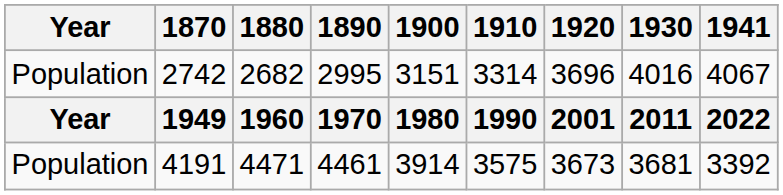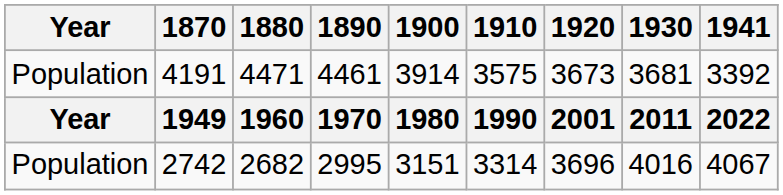 <table class="wikitable">
 <tr>
 <th>Year</th>
 <th>1870</th>
 <th>1880</th>
 <th>1890</th>
 <th>1900</th>
 <th>1910</th>
 <th>1920</th>
 <th>1930</th>
 <th>1941</th>
 </tr>
 <tr>
 <td>Population</td>
-<td>2742</td>
-<td>2682</td>
-<td>2995</td>
-<td>3151</td>
-<td>3314</td>
-<td>3696</td>
-<td>4016</td>
-<td>4067</td>
+<td>4191</td>
+<td>4471</td>
+<td>4461</td>
+<td>3914</td>
+<td>3575</td>
+<td>3673</td>
+<td>3681</td>
+<td>3392</td>
 </tr>
 <tr>
 <th>Year</th>
 <th>1949</th>
 <th>1960</th>
 <th>1970</th>
 <th>1980</th>
 <th>1990</th>
 <th>2001</th>
 <th>2011</th>
 <th>2022</th>
 </tr>
 <tr>
 <td>Population</td>
-<td>4191</td>
-<td>4471</td>
-<td>4461</td>
-<td>3914</td>
-<td>3575</td>
-<td>3673</td>
-<td>3681</td>
-<td>3392</td>
+<td>2742</td>
+<td>2682</td>
+<td>2995</td>
+<td>3151</td>
+<td>3314</td>
+<td>3696</td>
+<td>4016</td>
+<td>4067</td>
 </tr>
 </table>
